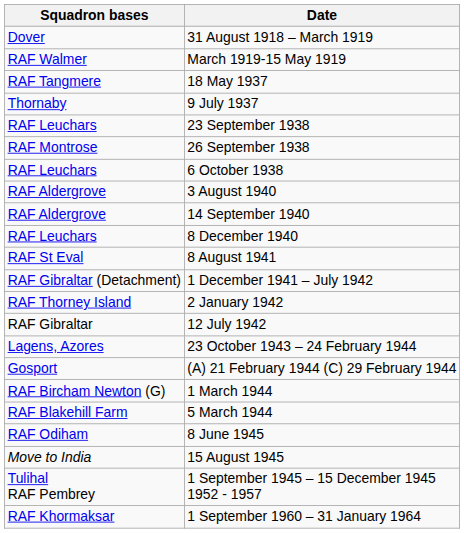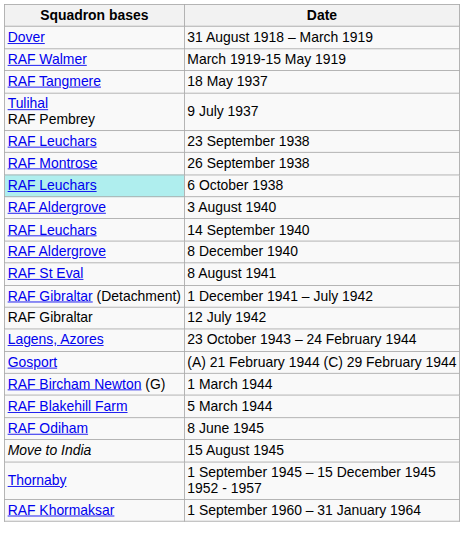 <table class="wikitable">
 <tr style="background:#CCCCCC;">
 <th>Squadron bases </th>
 <th>Date</th>
 </tr>
 <tr>
 <td><a href='#'>Dover</a></td>
 <td>31 August 1918 – March 1919</td>
 </tr>
 <tr>
 <td><a href='#'>RAF Walmer</a></td>
 <td>March 1919-15 May 1919</td>
 </tr>
 <tr>
 <td><a href='#'>RAF Tangmere</a></td>
 <td>18 May 1937</td>
 </tr>
 <tr>
-<td><a href='#'>Thornaby</a></td>
+<td><a href='#'>Tulihal</a><br>RAF Pembrey</td>
 <td>9 July 1937</td>
 </tr>
 <tr>
 <td><a href='#'>RAF Leuchars</a></td>
 <td>23 September 1938</td>
 </tr>
 <tr>
 <td><a href='#'>RAF Montrose</a></td>
 <td>26 September 1938</td>
 </tr>
 <tr>
-<td><a href='#'>RAF Leuchars</a></td>
+<td style="background: paleturquoise;"><a href='#'>RAF Leuchars</a></td>
 <td>6 October 1938</td>
 </tr>
 <tr>
 <td><a href='#'>RAF Aldergrove</a></td>
 <td>3 August 1940</td>
 </tr>
 <tr>
-<td><a href='#'>RAF Aldergrove</a></td>
+<td><a href='#'>RAF Leuchars</a></td>
 <td>14 September 1940</td>
 </tr>
 <tr>
-<td><a href='#'>RAF Leuchars</a></td>
+<td><a href='#'>RAF Aldergrove</a></td>
 <td>8 December 1940</td>
 </tr>
 <tr>
 <td><a href='#'>RAF St Eval</a></td>
 <td>8 August 1941</td>
 </tr>
 <tr>
 <td><a href='#'>RAF Gibraltar</a> (Detachment)</td>
 <td>1 December 1941 – July 1942</td>
-</tr>
-<tr>
-<td><a href='#'>RAF Thorney Island</a></td>
-<td>2 January 1942</td>
 </tr>
 <tr>
 <td>RAF Gibraltar</td>
 <td>12 July 1942</td>
 </tr>
 <tr>
 <td><a href='#'>Lagens, Azores</a></td>
 <td>23 October 1943 – 24 February 1944</td>
 </tr>
 <tr>
 <td><a href='#'>Gosport</a></td>
 <td>(A) 21 February 1944 (C) 29 February 1944</td>
 </tr>
 <tr>
 <td><a href='#'>RAF Bircham Newton</a> (G)</td>
 <td>1 March 1944</td>
 </tr>
 <tr>
 <td><a href='#'>RAF Blakehill Farm</a></td>
 <td>5 March 1944</td>
 </tr>
 <tr>
 <td><a href='#'>RAF Odiham</a></td>
 <td>8 June 1945</td>
 </tr>
 <tr>
 <td><em>Move to India</em></td>
 <td>15 August 1945</td>
 </tr>
 <tr>
-<td><a href='#'>Tulihal</a><br>RAF Pembrey</td>
+<td><a href='#'>Thornaby</a></td>
 <td>1 September 1945 – 15 December 1945<br>1952 - 1957</td>
 </tr>
 <tr>
 <td><a href='#'>RAF Khormaksar</a></td>
 <td>1 September 1960 – 31 January 1964</td>
 </tr>
 </table>
